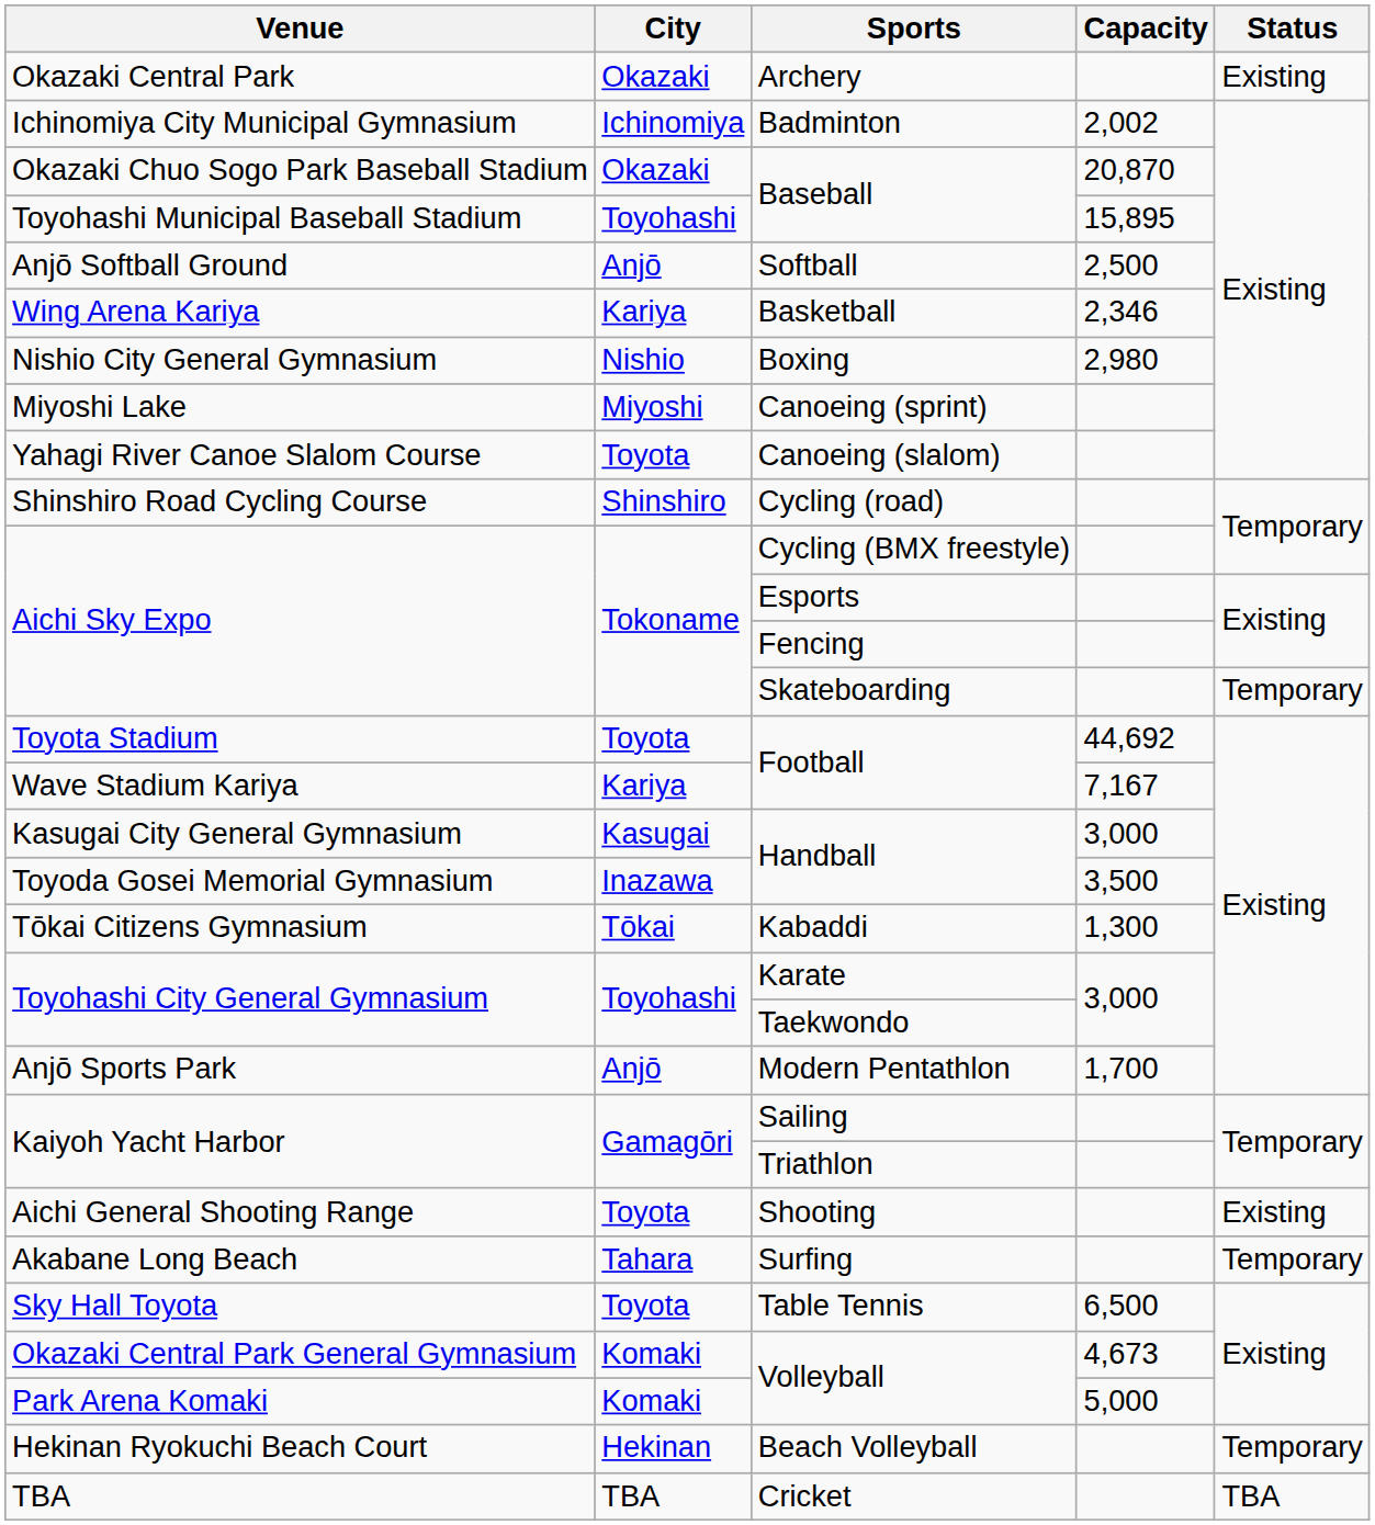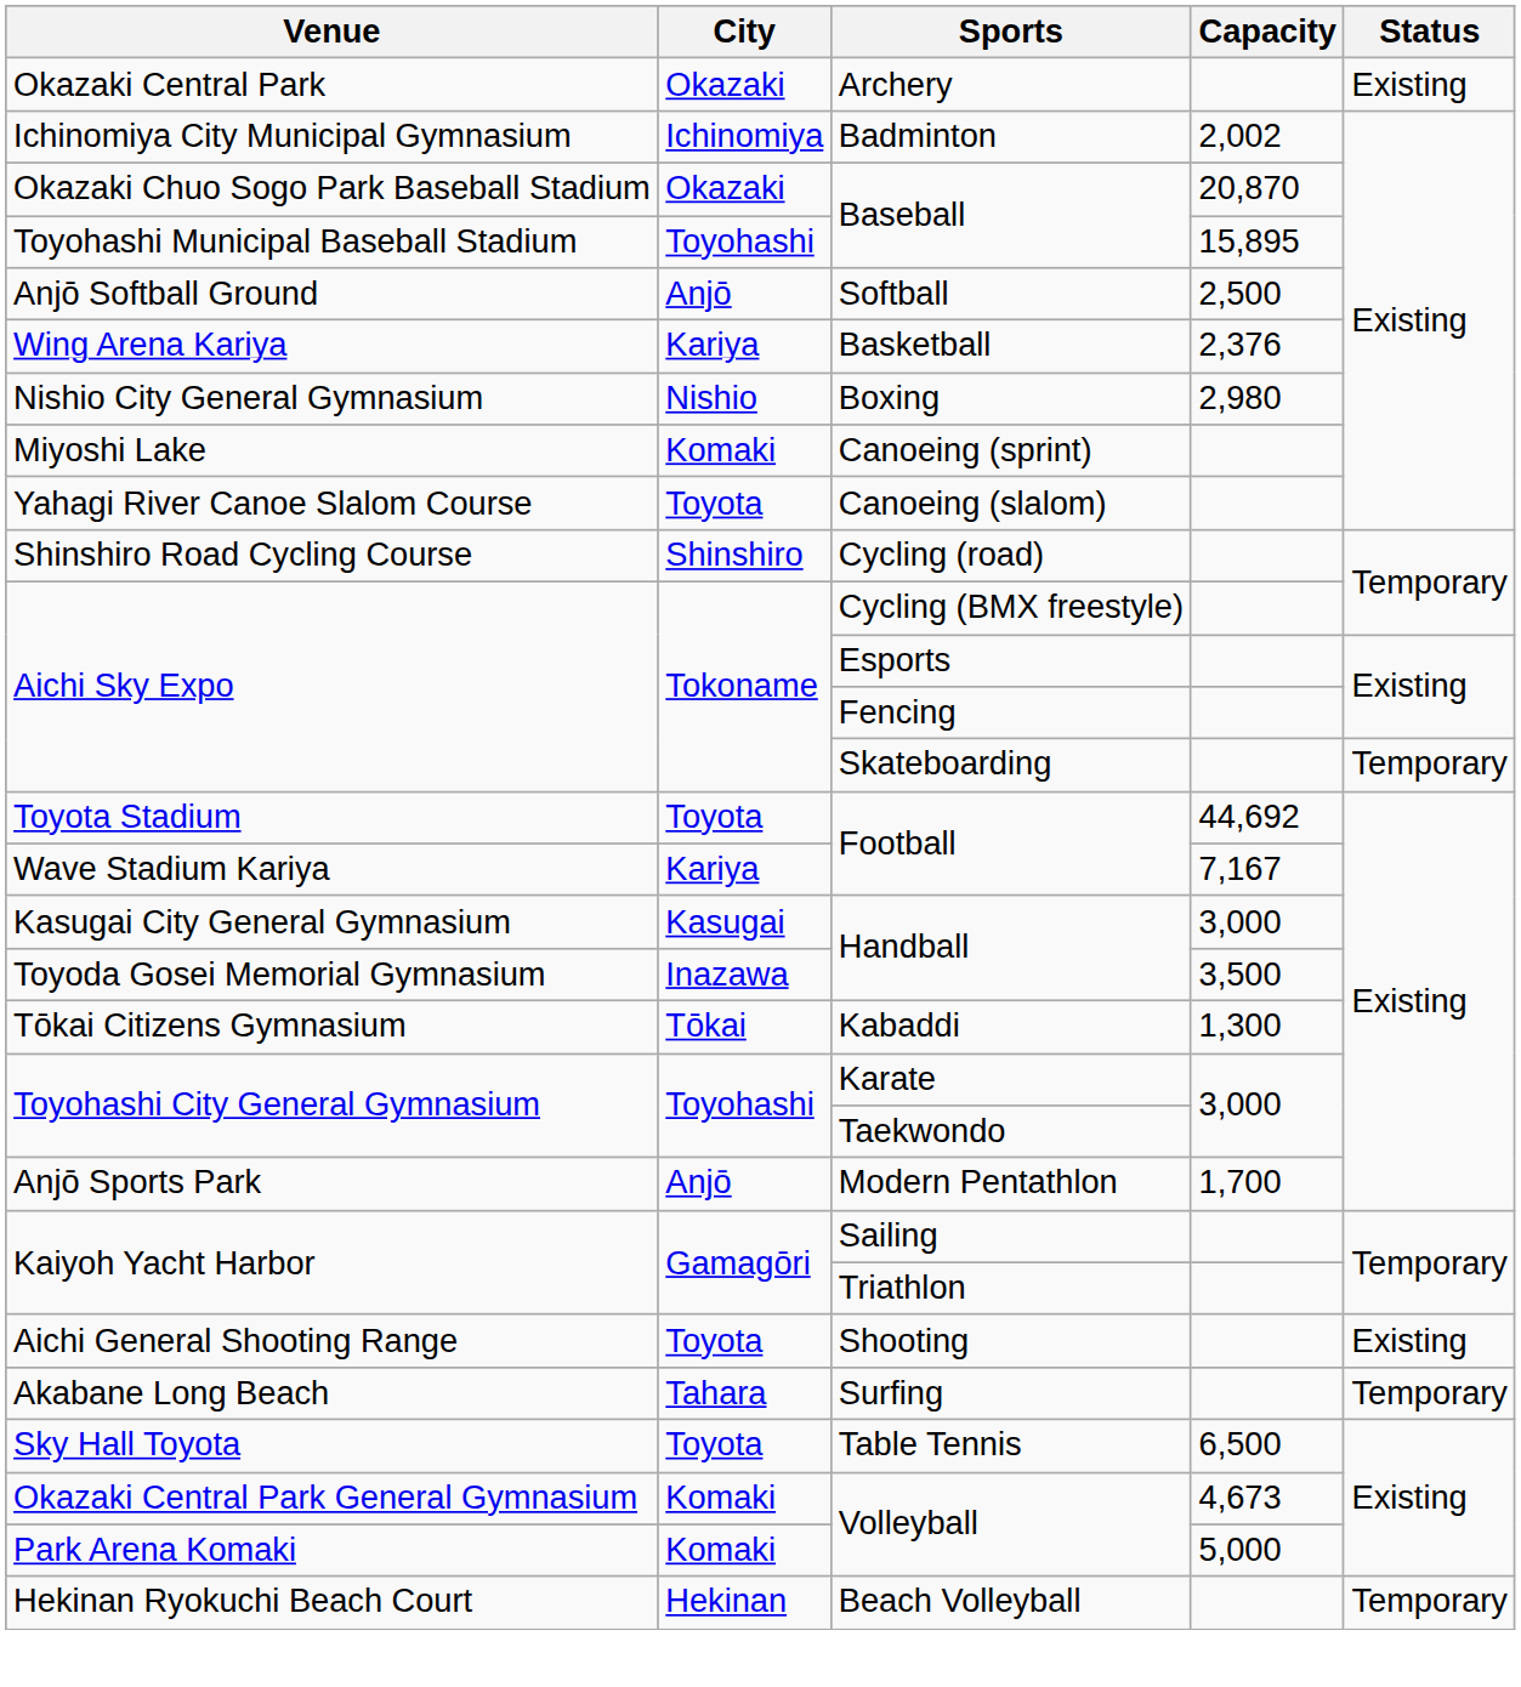 <table class="wikitable sortable">
 <tr>
 <th>Venue</th>
 <th>City</th>
 <th>Sports</th>
 <th>Capacity</th>
 <th>Status</th>
 </tr>
 <tr>
 <td>Okazaki Central Park</td>
 <td><a href='#'>Okazaki</a></td>
 <td>Archery</td>
 <td></td>
 <td>Existing</td>
 </tr>
 <tr>
 <td>Ichinomiya City Municipal Gymnasium</td>
 <td><a href='#'>Ichinomiya</a></td>
 <td>Badminton</td>
 <td>2,002</td>
 <td rowspan = "8">Existing</td>
 </tr>
 <tr>
 <td>Okazaki Chuo Sogo Park Baseball Stadium</td>
 <td><a href='#'>Okazaki</a></td>
 <td rowspan = "2">Baseball</td>
 <td>20,870</td>
 </tr>
 <tr>
 <td>Toyohashi Municipal Baseball Stadium</td>
 <td><a href='#'>Toyohashi</a></td>
 <td>15,895</td>
 </tr>
 <tr>
 <td>Anjō Softball Ground</td>
 <td><a href='#'>Anjō</a></td>
 <td>Softball</td>
 <td>2,500</td>
 </tr>
 <tr>
 <td><a href='#'>Wing Arena Kariya</a></td>
 <td><a href='#'>Kariya</a></td>
 <td>Basketball</td>
-<td>2,346</td>
+<td>2,376</td>
 </tr>
 <tr>
 <td>Nishio City General Gymnasium</td>
 <td><a href='#'>Nishio</a></td>
 <td>Boxing</td>
 <td>2,980</td>
 </tr>
 <tr>
 <td>Miyoshi Lake</td>
-<td><a href='#'>Miyoshi</a></td>
+<td><a href='#'>Komaki</a></td>
 <td>Canoeing (sprint)</td>
 <td></td>
 </tr>
 <tr>
 <td>Yahagi River Canoe Slalom Course</td>
 <td><a href='#'>Toyota</a></td>
 <td>Canoeing (slalom)</td>
 <td></td>
 </tr>
 <tr>
 <td>Shinshiro Road Cycling Course</td>
 <td><a href='#'>Shinshiro</a></td>
 <td>Cycling (road)</td>
 <td></td>
 <td rowspan = "2">Temporary</td>
 </tr>
 <tr>
 <td rowspan = "4"><a href='#'>Aichi Sky Expo</a></td>
 <td rowspan = "4"><a href='#'>Tokoname</a></td>
 <td>Cycling (BMX freestyle)</td>
 <td></td>
 </tr>
 <tr>
 <td>Esports</td>
 <td></td>
 <td rowspan = "2">Existing</td>
 </tr>
 <tr>
 <td>Fencing</td>
 <td></td>
 </tr>
 <tr>
 <td>Skateboarding</td>
 <td></td>
 <td>Temporary</td>
 </tr>
 <tr>
 <td><a href='#'>Toyota Stadium</a></td>
 <td><a href='#'>Toyota</a></td>
 <td rowspan = "2">Football</td>
 <td>44,692</td>
 <td rowspan = "8">Existing</td>
 </tr>
 <tr>
 <td>Wave Stadium Kariya</td>
 <td><a href='#'>Kariya</a></td>
 <td>7,167</td>
 </tr>
 <tr>
 <td>Kasugai City General Gymnasium</td>
 <td><a href='#'>Kasugai</a></td>
 <td rowspan = "2">Handball</td>
 <td>3,000</td>
 </tr>
 <tr>
 <td>Toyoda Gosei Memorial Gymnasium</td>
 <td><a href='#'>Inazawa</a></td>
 <td>3,500</td>
 </tr>
 <tr>
 <td>Tōkai Citizens Gymnasium</td>
 <td><a href='#'>Tōkai</a></td>
 <td>Kabaddi</td>
 <td>1,300</td>
 </tr>
 <tr>
 <td rowspan = "2"><a href='#'>Toyohashi City General Gymnasium</a></td>
 <td rowspan = "2"><a href='#'>Toyohashi</a></td>
 <td>Karate</td>
 <td rowspan = "2">3,000</td>
 </tr>
 <tr>
 <td>Taekwondo</td>
 </tr>
 <tr>
 <td>Anjō Sports Park</td>
 <td><a href='#'>Anjō</a></td>
 <td>Modern Pentathlon</td>
 <td>1,700</td>
 </tr>
 <tr>
 <td rowspan = "2">Kaiyoh Yacht Harbor</td>
 <td rowspan = "2"><a href='#'>Gamagōri</a></td>
 <td>Sailing</td>
 <td></td>
 <td rowspan = "2">Temporary</td>
 </tr>
 <tr>
 <td>Triathlon</td>
 <td></td>
 </tr>
 <tr>
 <td>Aichi General Shooting Range</td>
 <td><a href='#'>Toyota</a></td>
 <td>Shooting</td>
 <td></td>
 <td>Existing</td>
 </tr>
 <tr>
 <td>Akabane Long Beach</td>
 <td><a href='#'>Tahara</a></td>
 <td>Surfing</td>
 <td></td>
 <td>Temporary</td>
 </tr>
 <tr>
 <td><a href='#'>Sky Hall Toyota</a></td>
 <td><a href='#'>Toyota</a></td>
 <td>Table Tennis</td>
 <td>6,500</td>
 <td rowspan = "3">Existing</td>
 </tr>
 <tr>
 <td><a href='#'>Okazaki Central Park General Gymnasium</a></td>
 <td><a href='#'>Komaki</a></td>
 <td rowspan = "2">Volleyball</td>
 <td>4,673</td>
 </tr>
 <tr>
 <td><a href='#'>Park Arena Komaki</a></td>
 <td><a href='#'>Komaki</a></td>
 <td>5,000</td>
 </tr>
 <tr>
 <td>Hekinan Ryokuchi Beach Court</td>
 <td><a href='#'>Hekinan</a></td>
 <td>Beach Volleyball</td>
 <td></td>
 <td>Temporary</td>
 </tr>
-<tr>
-<td>TBA</td>
-<td>TBA</td>
-<td>Cricket</td>
-<td></td>
-<td>TBA</td>
-</tr>
 </table>
